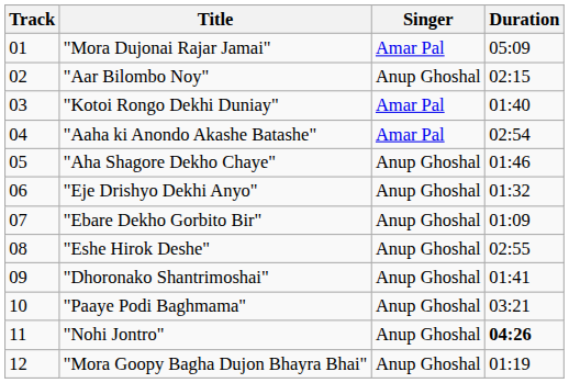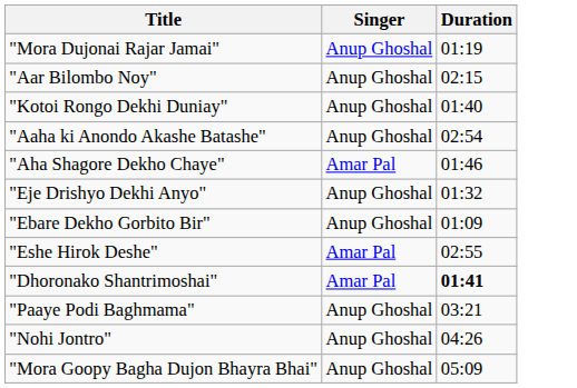 <table class="wikitable sortable">
 <tr>
-<th>Track</th>
 <th>Title</th>
 <th>Singer</th>
 <th>Duration</th>
 </tr>
 <tr>
-<td>01</td>
 <td>"Mora Dujonai Rajar Jamai"</td>
-<td><a href='#'>Amar Pal</a></td>
-<td>05:09</td>
+<td><a href='#'>Anup Ghoshal</a></td>
+<td>01:19</td>
 </tr>
 <tr>
-<td>02</td>
 <td>"Aar Bilombo Noy"</td>
 <td>Anup Ghoshal</td>
 <td>02:15</td>
 </tr>
 <tr>
-<td>03</td>
 <td>"Kotoi Rongo Dekhi Duniay"</td>
-<td><a href='#'>Amar Pal</a></td>
+<td>Anup Ghoshal</td>
 <td>01:40</td>
 </tr>
 <tr>
-<td>04</td>
 <td>"Aaha ki Anondo Akashe Batashe"</td>
-<td><a href='#'>Amar Pal</a></td>
+<td>Anup Ghoshal</td>
 <td>02:54</td>
 </tr>
 <tr>
-<td>05</td>
 <td>"Aha Shagore Dekho Chaye"</td>
-<td>Anup Ghoshal</td>
+<td><a href='#'>Amar Pal</a></td>
 <td>01:46</td>
 </tr>
 <tr>
-<td>06</td>
 <td>"Eje Drishyo Dekhi Anyo"</td>
 <td>Anup Ghoshal</td>
 <td>01:32</td>
 </tr>
 <tr>
-<td>07</td>
 <td>"Ebare Dekho Gorbito Bir"</td>
 <td>Anup Ghoshal</td>
 <td>01:09</td>
 </tr>
 <tr>
-<td>08</td>
 <td>"Eshe Hirok Deshe"</td>
-<td>Anup Ghoshal</td>
+<td><a href='#'>Amar Pal</a></td>
 <td>02:55</td>
 </tr>
 <tr>
-<td>09</td>
 <td>"Dhoronako Shantrimoshai"</td>
-<td>Anup Ghoshal</td>
-<td>01:41</td>
+<td><a href='#'>Amar Pal</a></td>
+<td><strong>01:41</strong></td>
 </tr>
 <tr>
-<td>10</td>
 <td>"Paaye Podi Baghmama"</td>
 <td>Anup Ghoshal</td>
 <td>03:21</td>
 </tr>
 <tr>
-<td>11</td>
 <td>"Nohi Jontro"</td>
 <td>Anup Ghoshal</td>
-<td><strong>04:26</strong></td>
+<td>04:26</td>
 </tr>
 <tr>
-<td>12</td>
 <td>"Mora Goopy Bagha Dujon Bhayra Bhai"</td>
 <td>Anup Ghoshal</td>
-<td>01:19</td>
+<td>05:09</td>
 </tr>
 </table>
